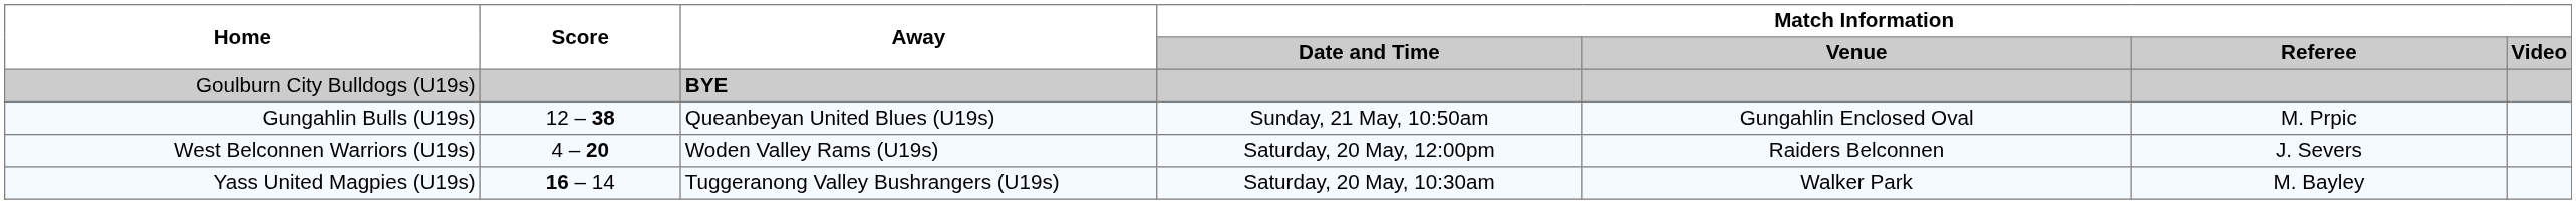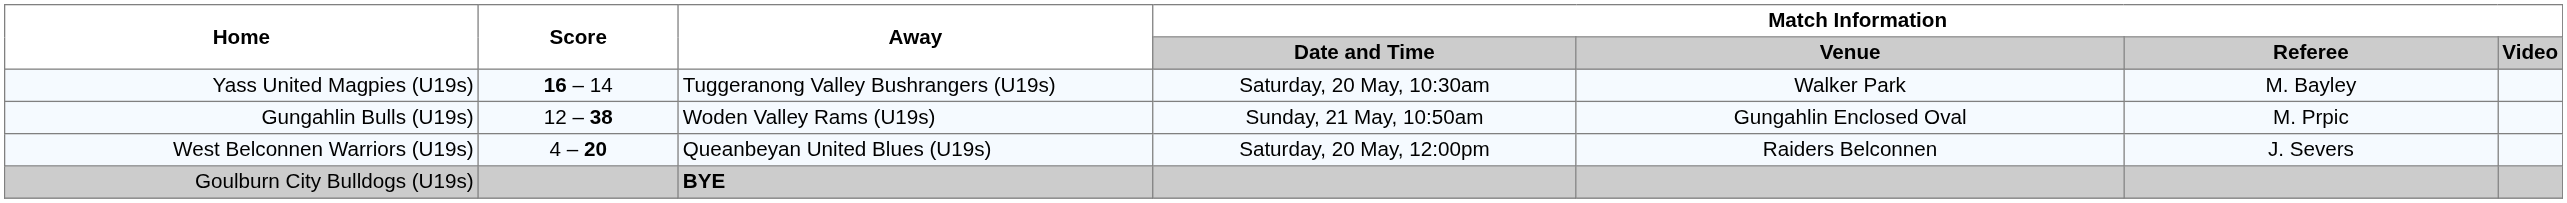 <table border="1" cellpadding="3" cellspacing="0" width="100%" style="border-collapse:collapse;  text-align:center;">
 <tr>
 <th rowspan="2" width="19%">Home</th>
 <th rowspan="2" width="8%">Score</th>
 <th rowspan="2" width="19%">Away</th>
 <th colspan="4">Match Information</th>
 </tr>
 <tr style="background:#CCCCCC">
 <th width="17%">Date and Time</th>
 <th width="22%">Venue</th>
 <th width="50%">Referee</th>
 <th>Video</th>
 </tr>
+<tr style="text-align:center; background:#f5faff;">
+<td align="right">Yass United Magpies (U19s) </td>
+<td><strong>16</strong> – 14</td>
+<td align="left"> Tuggeranong Valley Bushrangers (U19s)</td>
+<td>Saturday, 20 May, 10:30am</td>
+<td>Walker Park</td>
+<td>M. Bayley</td>
+<td></td>
+</tr>
+<tr style="text-align:center; background:#f5faff;">
+<td align="right">Gungahlin Bulls (U19s) </td>
+<td>12 – <strong>38</strong></td>
+<td align="left"> Woden Valley Rams (U19s)</td>
+<td>Sunday, 21 May, 10:50am</td>
+<td>Gungahlin Enclosed Oval</td>
+<td>M. Prpic</td>
+<td></td>
+</tr>
+<tr style="text-align:center; background:#f5faff;">
+<td align="right">West Belconnen Warriors (U19s) </td>
+<td>4 – <strong>20</strong></td>
+<td align="left"> Queanbeyan United Blues (U19s)</td>
+<td>Saturday, 20 May, 12:00pm</td>
+<td>Raiders Belconnen</td>
+<td>J. Severs</td>
+<td></td>
+</tr>
 <tr style="text-align:center; background:#CCCCCC;">
 <td align="right">Goulburn City Bulldogs (U19s) </td>
 <td></td>
 <td align="left"><strong>BYE</strong></td>
 <td></td>
 <td></td>
 <td></td>
 <td></td>
 </tr>
-<tr style="text-align:center; background:#f5faff;">
-<td align="right">Gungahlin Bulls (U19s) </td>
-<td>12 – <strong>38</strong></td>
-<td align="left"> Queanbeyan United Blues (U19s)</td>
-<td>Sunday, 21 May, 10:50am</td>
-<td>Gungahlin Enclosed Oval</td>
-<td>M. Prpic</td>
-<td></td>
-</tr>
-<tr style="text-align:center; background:#f5faff;">
-<td align="right">West Belconnen Warriors (U19s) </td>
-<td>4 – <strong>20</strong></td>
-<td align="left"> Woden Valley Rams (U19s)</td>
-<td>Saturday, 20 May, 12:00pm</td>
-<td>Raiders Belconnen</td>
-<td>J. Severs</td>
-<td></td>
-</tr>
-<tr style="text-align:center; background:#f5faff;">
-<td align="right">Yass United Magpies (U19s) </td>
-<td><strong>16</strong> – 14</td>
-<td align="left"> Tuggeranong Valley Bushrangers (U19s)</td>
-<td>Saturday, 20 May, 10:30am</td>
-<td>Walker Park</td>
-<td>M. Bayley</td>
-<td></td>
-</tr>
 </table>
